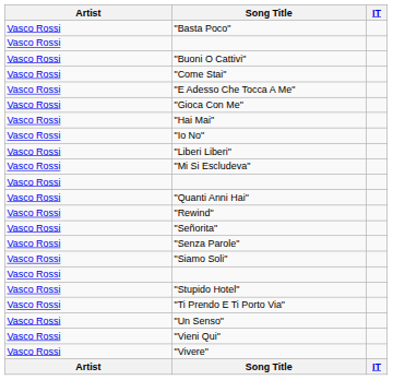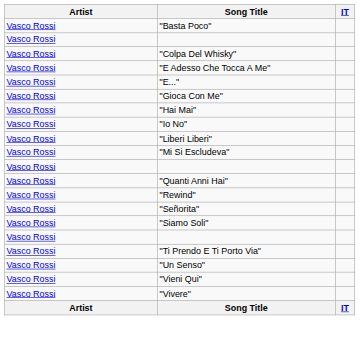 <table class="wikitable sortable" style="font-size:90%; text-align:left; margin: 5px;">
 <tr>
 <th style="width:240px;">Artist</th>
 <th style="width:280px;">Song Title</th>
 <th width=25px><a href='#'>IT</a></th>
 </tr>
 <tr>
 <td><a href='#'>Vasco Rossi</a></td>
 <td>"Basta Poco"</td>
 <td></td>
 </tr>
 <tr>
 <td><a href='#'>Vasco Rossi</a></td>
 <td></td>
 <td></td>
 </tr>
 <tr>
 <td><a href='#'>Vasco Rossi</a></td>
-<td>"Buoni O Cattivi"</td>
-<td></td>
-</tr>
-<tr>
-<td><a href='#'>Vasco Rossi</a></td>
-<td>"Come Stai"</td>
+<td>"Colpa Del Whisky"</td>
 <td></td>
 </tr>
 <tr>
 <td><a href='#'>Vasco Rossi</a></td>
 <td>"E Adesso Che Tocca A Me"</td>
+<td></td>
+</tr>
+<tr>
+<td><a href='#'>Vasco Rossi</a></td>
+<td>"E..."</td>
 <td></td>
 </tr>
 <tr>
 <td><a href='#'>Vasco Rossi</a></td>
 <td>"Gioca Con Me"</td>
 <td></td>
 </tr>
 <tr>
 <td><a href='#'>Vasco Rossi</a></td>
 <td>"Hai Mai"</td>
 <td></td>
 </tr>
 <tr>
 <td><a href='#'>Vasco Rossi</a></td>
 <td>"Io No"</td>
 <td></td>
 </tr>
 <tr>
 <td><a href='#'>Vasco Rossi</a></td>
 <td>"Liberi Liberi"</td>
 <td></td>
 </tr>
 <tr>
 <td><a href='#'>Vasco Rossi</a></td>
 <td>"Mi Si Escludeva"</td>
 <td></td>
 </tr>
 <tr>
 <td><a href='#'>Vasco Rossi</a></td>
 <td></td>
 <td></td>
 </tr>
 <tr>
 <td><a href='#'>Vasco Rossi</a></td>
 <td>"Quanti Anni Hai"</td>
 <td></td>
 </tr>
 <tr>
 <td><a href='#'>Vasco Rossi</a></td>
 <td>"Rewind"</td>
 <td></td>
 </tr>
 <tr>
 <td><a href='#'>Vasco Rossi</a></td>
 <td>"Señorita"</td>
 <td></td>
 </tr>
 <tr>
 <td><a href='#'>Vasco Rossi</a></td>
-<td>"Senza Parole"</td>
-<td></td>
-</tr>
-<tr>
-<td><a href='#'>Vasco Rossi</a></td>
 <td>"Siamo Soli"</td>
 <td></td>
 </tr>
 <tr>
 <td><a href='#'>Vasco Rossi</a></td>
 <td></td>
-<td></td>
-</tr>
-<tr>
-<td><a href='#'>Vasco Rossi</a></td>
-<td>"Stupido Hotel"</td>
 <td></td>
 </tr>
 <tr>
 <td><a href='#'>Vasco Rossi</a></td>
 <td>"Ti Prendo E Ti Porto Via"</td>
 <td></td>
 </tr>
 <tr>
 <td><a href='#'>Vasco Rossi</a></td>
 <td>"Un Senso"</td>
 <td></td>
 </tr>
 <tr>
 <td><a href='#'>Vasco Rossi</a></td>
 <td>"Vieni Qui"</td>
 <td></td>
 </tr>
 <tr>
 <td><a href='#'>Vasco Rossi</a></td>
 <td>"Vivere"</td>
 <td></td>
 </tr>
 <tr class="sortbottom">
 <th>Artist</th>
 <th>Song Title</th>
 <th><a href='#'>IT</a></th>
 </tr>
 </table>
